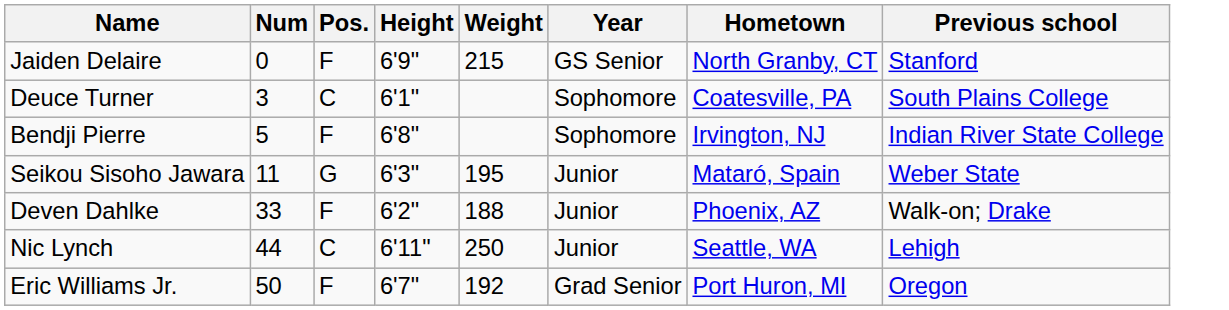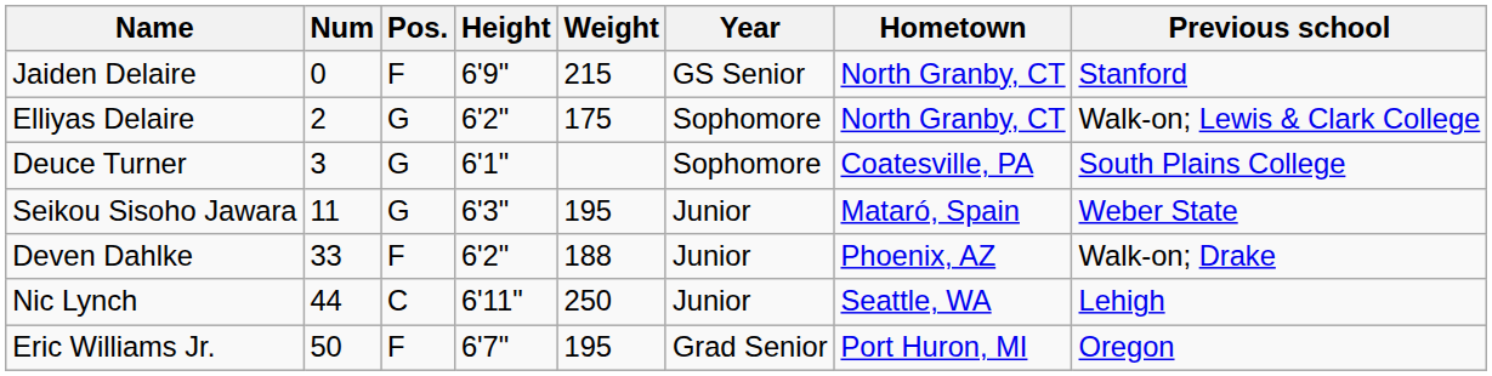 <table class="wikitable sortable" border="1">
 <tr>
 <th>Name</th>
 <th>Num</th>
 <th>Pos.</th>
 <th>Height</th>
 <th>Weight</th>
 <th>Year</th>
 <th>Hometown</th>
 <th class="unsortable">Previous school</th>
 </tr>
 <tr>
 <td>Jaiden Delaire</td>
 <td>0</td>
 <td>F</td>
 <td>6'9"</td>
 <td>215</td>
 <td>GS Senior</td>
 <td><a href='#'>North Granby, CT</a></td>
 <td><a href='#'>Stanford</a></td>
 </tr>
 <tr>
+<td>Elliyas Delaire</td>
+<td>2</td>
+<td>G</td>
+<td>6'2"</td>
+<td>175</td>
+<td>Sophomore</td>
+<td><a href='#'>North Granby, CT</a></td>
+<td>Walk-on; <a href='#'>Lewis & Clark College</a></td>
+</tr>
+<tr>
 <td>Deuce Turner</td>
 <td>3</td>
-<td>C</td>
+<td>G</td>
 <td>6'1"</td>
 <td></td>
 <td>Sophomore</td>
 <td><a href='#'>Coatesville, PA</a></td>
 <td><a href='#'>South Plains College</a></td>
-</tr>
-<tr>
-<td>Bendji Pierre</td>
-<td>5</td>
-<td>F</td>
-<td>6'8"</td>
-<td></td>
-<td>Sophomore</td>
-<td><a href='#'>Irvington, NJ</a></td>
-<td><a href='#'>Indian River State College</a></td>
 </tr>
 <tr>
 <td>Seikou Sisoho Jawara</td>
 <td>11</td>
 <td>G</td>
 <td>6'3"</td>
 <td>195</td>
 <td>Junior</td>
 <td><a href='#'>Mataró, Spain</a></td>
 <td><a href='#'>Weber State</a></td>
 </tr>
 <tr>
 <td>Deven Dahlke</td>
 <td>33</td>
 <td>F</td>
 <td>6'2"</td>
 <td>188</td>
 <td>Junior</td>
 <td><a href='#'>Phoenix, AZ</a></td>
 <td>Walk-on; <a href='#'>Drake</a></td>
 </tr>
 <tr>
 <td>Nic Lynch</td>
 <td>44</td>
 <td>C</td>
 <td>6'11"</td>
 <td>250</td>
 <td>Junior</td>
 <td><a href='#'>Seattle, WA</a></td>
 <td><a href='#'>Lehigh</a></td>
 </tr>
 <tr>
 <td>Eric Williams Jr.</td>
 <td>50</td>
 <td>F</td>
 <td>6'7"</td>
-<td>192</td>
+<td>195</td>
 <td>Grad Senior</td>
 <td><a href='#'>Port Huron, MI</a></td>
 <td><a href='#'>Oregon</a></td>
 </tr>
 </table>
